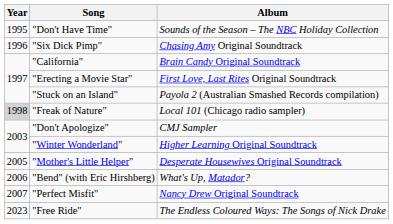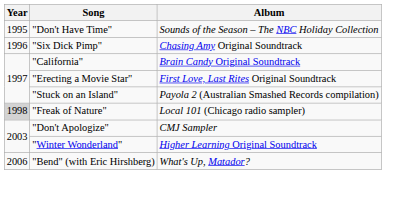 <table class="wikitable">
 <tr>
 <th style="text-align:center;">Year</th>
 <th style="text-align:center;">Song</th>
 <th style="text-align:center;">Album</th>
 </tr>
 <tr>
 <td style="text-align:center;">1995</td>
 <td>"Don't Have Time"</td>
 <td><em>Sounds of the Season – The <a href='#'>NBC</a> Holiday Collection</em></td>
 </tr>
 <tr>
 <td style="text-align:center;">1996</td>
 <td>"Six Dick Pimp"</td>
 <td><em><a href='#'>Chasing Amy</a></em> Original Soundtrack</td>
 </tr>
 <tr>
 <td style="text-align:center;" rowspan="3">1997</td>
 <td>"California"</td>
 <td><a href='#'><em>Brain Candy</em> Original Soundtrack</a></td>
 </tr>
 <tr>
 <td>"Erecting a Movie Star"</td>
 <td><em><a href='#'>First Love, Last Rites</a></em> Original Soundtrack</td>
 </tr>
 <tr>
 <td>"Stuck on an Island"</td>
 <td><em>Payola 2</em> (Australian Smashed Records compilation)</td>
 </tr>
 <tr>
 <td style="background: lightgrey; text-align:center;">1998</td>
 <td>"Freak of Nature"</td>
 <td><em>Local 101</em> (Chicago radio sampler)</td>
 </tr>
 <tr>
 <td style="text-align:center;" rowspan="2">2003</td>
 <td>"Don't Apologize"</td>
 <td><em>CMJ Sampler</em></td>
 </tr>
 <tr>
 <td>"<a href='#'>Winter Wonderland</a>"</td>
 <td><a href='#'><em>Higher Learning</em> Original Soundtrack</a></td>
 </tr>
 <tr>
-<td style="text-align:center;">2005</td>
-<td>"<a href='#'>Mother's Little Helper</a>"</td>
-<td><a href='#'><em>Desperate Housewives</em> Original Soundtrack</a></td>
-</tr>
-<tr>
 <td style="text-align:center;">2006</td>
 <td>"Bend" (with Eric Hirshberg)</td>
 <td><em>What's Up, <a href='#'>Matador</a>?</em></td>
 </tr>
-<tr>
-<td style="text-align:center;">2007</td>
-<td>"Perfect Misfit"</td>
-<td><a href='#'><em>Nancy Drew</em> Original Soundtrack</a></td>
-</tr>
-<tr>
-<td style="text-align:center;">2023</td>
-<td>"Free Ride"</td>
-<td><em>The Endless Coloured Ways: The Songs of Nick Drake</em></td>
-</tr>
 </table>
